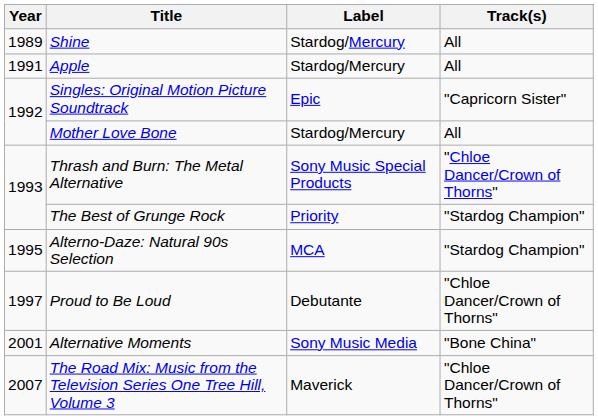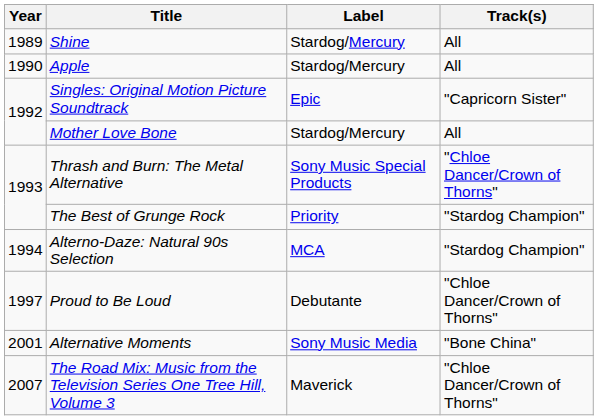 <table class="wikitable">
 <tr>
 <th>Year</th>
 <th>Title</th>
 <th>Label</th>
 <th>Track(s)</th>
 </tr>
 <tr>
 <td>1989</td>
 <td><em><a href='#'>Shine</a></em></td>
 <td>Stardog/<a href='#'>Mercury</a></td>
 <td>All</td>
 </tr>
 <tr>
-<td>1991</td>
+<td>1990</td>
 <td><em><a href='#'>Apple</a></em></td>
 <td>Stardog/Mercury</td>
 <td>All</td>
 </tr>
 <tr>
 <td rowspan="2">1992</td>
 <td><em><a href='#'>Singles: Original Motion Picture Soundtrack</a></em></td>
 <td><a href='#'>Epic</a></td>
 <td>"Capricorn Sister"</td>
 </tr>
 <tr>
 <td><em><a href='#'>Mother Love Bone</a></em></td>
 <td>Stardog/Mercury</td>
 <td>All</td>
 </tr>
 <tr>
 <td rowspan="2">1993</td>
 <td><em>Thrash and Burn: The Metal Alternative</em></td>
 <td><a href='#'>Sony Music Special Products</a></td>
 <td>"<a href='#'>Chloe Dancer/Crown of Thorns</a>"</td>
 </tr>
 <tr>
 <td><em>The Best of Grunge Rock</em></td>
 <td><a href='#'>Priority</a></td>
 <td>"Stardog Champion"</td>
 </tr>
 <tr>
-<td>1995</td>
+<td>1994</td>
 <td><em>Alterno-Daze: Natural 90s Selection</em></td>
 <td><a href='#'>MCA</a></td>
 <td>"Stardog Champion"</td>
 </tr>
 <tr>
 <td>1997</td>
 <td><em>Proud to Be Loud</em></td>
 <td>Debutante</td>
 <td>"Chloe Dancer/Crown of Thorns"</td>
 </tr>
 <tr>
 <td>2001</td>
 <td><em>Alternative Moments</em></td>
 <td><a href='#'>Sony Music Media</a></td>
 <td>"Bone China"</td>
 </tr>
 <tr>
 <td>2007</td>
 <td><em><a href='#'>The Road Mix: Music from the Television Series One Tree Hill, Volume 3</a></em></td>
 <td>Maverick</td>
 <td>"Chloe Dancer/Crown of Thorns"</td>
 </tr>
 </table>
